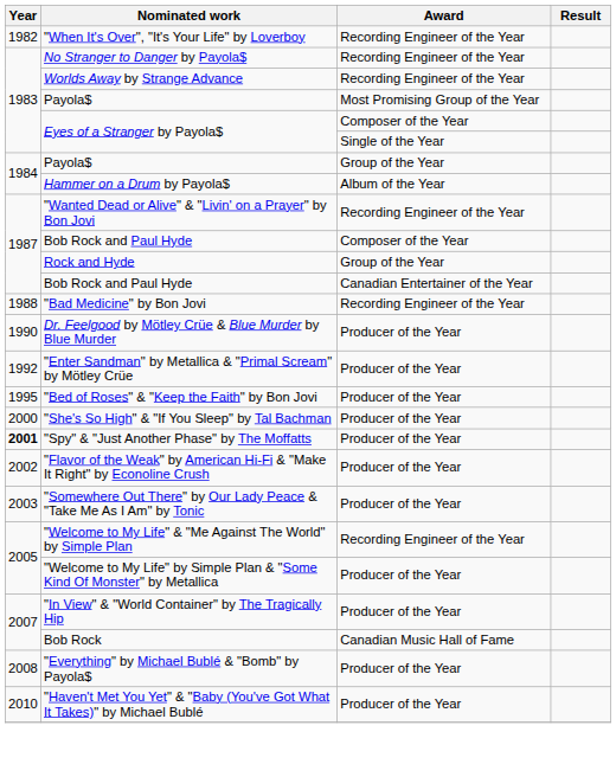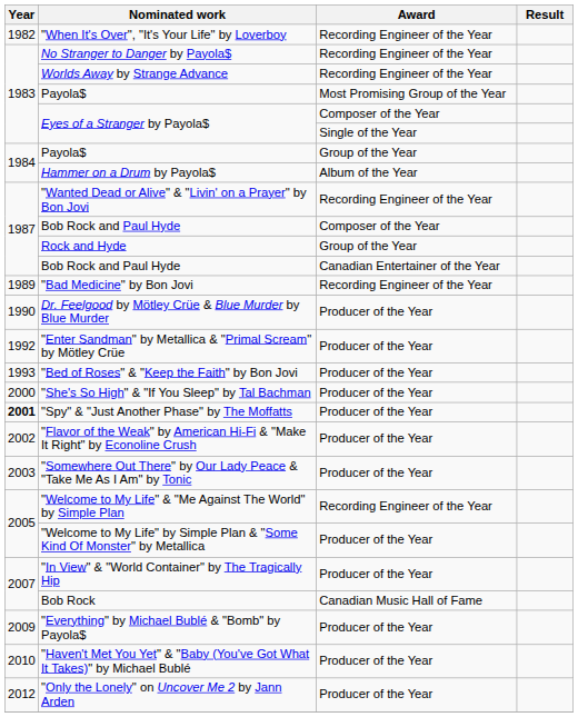 <table class="wikitable">
 <tr>
 <th>Year</th>
 <th width="350">Nominated work</th>
 <th width="250">Award</th>
 <th width="65">Result</th>
 </tr>
 <tr>
 <td>1982</td>
 <td>"<a href='#'>When It's Over</a>", "It's Your Life" by <a href='#'>Loverboy</a></td>
 <td>Recording Engineer of the Year</td>
 <td></td>
 </tr>
 <tr>
 <td rowspan=5>1983</td>
 <td><em><a href='#'>No Stranger to Danger</a></em> by <a href='#'>Payola$</a></td>
 <td>Recording Engineer of the Year</td>
 <td></td>
 </tr>
 <tr>
 <td><em><a href='#'>Worlds Away</a></em> by <a href='#'>Strange Advance</a></td>
 <td>Recording Engineer of the Year</td>
 <td></td>
 </tr>
 <tr>
 <td>Payola$</td>
 <td>Most Promising Group of the Year</td>
 <td></td>
 </tr>
 <tr>
 <td rowspan=2><em><a href='#'>Eyes of a Stranger</a></em> by Payola$</td>
 <td>Composer of the Year</td>
 <td></td>
 </tr>
 <tr>
 <td>Single of the Year</td>
 <td></td>
 </tr>
 <tr>
 <td rowspan=2>1984</td>
 <td>Payola$</td>
 <td>Group of the Year</td>
 <td></td>
 </tr>
 <tr>
 <td><em><a href='#'>Hammer on a Drum</a></em> by Payola$</td>
 <td>Album of the Year</td>
 <td></td>
 </tr>
 <tr>
 <td rowspan=4>1987</td>
 <td>"<a href='#'>Wanted Dead or Alive</a>" & "<a href='#'>Livin' on a Prayer</a>" by <a href='#'>Bon Jovi</a></td>
 <td>Recording Engineer of the Year</td>
 <td></td>
 </tr>
 <tr>
 <td>Bob Rock and <a href='#'>Paul Hyde</a></td>
 <td>Composer of the Year</td>
 <td></td>
 </tr>
 <tr>
 <td><a href='#'>Rock and Hyde</a></td>
 <td>Group of the Year</td>
 <td></td>
 </tr>
 <tr>
 <td>Bob Rock and Paul Hyde</td>
 <td>Canadian Entertainer of the Year</td>
 <td></td>
 </tr>
 <tr>
-<td>1988</td>
+<td>1989</td>
 <td>"<a href='#'>Bad Medicine</a>" by Bon Jovi</td>
 <td>Recording Engineer of the Year</td>
 <td></td>
 </tr>
 <tr>
 <td>1990</td>
 <td><em><a href='#'>Dr. Feelgood</a></em> by <a href='#'>Mötley Crüe</a> & <em><a href='#'>Blue Murder</a></em> by <a href='#'>Blue Murder</a></td>
 <td>Producer of the Year</td>
 <td></td>
 </tr>
 <tr>
 <td>1992</td>
 <td>"<a href='#'>Enter Sandman</a>" by Metallica & "<a href='#'>Primal Scream</a>" by Mötley Crüe</td>
 <td>Producer of the Year</td>
 <td></td>
 </tr>
 <tr>
-<td>1995</td>
+<td>1993</td>
 <td>"<a href='#'>Bed of Roses</a>" & "<a href='#'>Keep the Faith</a>" by Bon Jovi</td>
 <td>Producer of the Year</td>
 <td></td>
 </tr>
 <tr>
 <td>2000</td>
 <td>"<a href='#'>She's So High</a>" & "If You Sleep" by <a href='#'>Tal Bachman</a></td>
 <td>Producer of the Year</td>
 <td></td>
 </tr>
 <tr>
 <td><strong>2001</strong></td>
 <td>"Spy" & "Just Another Phase" by <a href='#'>The Moffatts</a></td>
 <td>Producer of the Year</td>
 <td></td>
 </tr>
 <tr>
 <td>2002</td>
 <td>"<a href='#'>Flavor of the Weak</a>" by <a href='#'>American Hi-Fi</a> & "Make It Right" by <a href='#'>Econoline Crush</a></td>
 <td>Producer of the Year</td>
 <td></td>
 </tr>
 <tr>
 <td>2003</td>
 <td>"<a href='#'>Somewhere Out There</a>" by <a href='#'>Our Lady Peace</a> & "Take Me As I Am" by <a href='#'>Tonic</a></td>
 <td>Producer of the Year</td>
 <td></td>
 </tr>
 <tr>
 <td rowspan=2>2005</td>
 <td>"<a href='#'>Welcome to My Life</a>" & "Me Against The World" by <a href='#'>Simple Plan</a></td>
 <td>Recording Engineer of the Year</td>
 <td></td>
 </tr>
 <tr>
 <td>"Welcome to My Life" by Simple Plan & "<a href='#'>Some Kind Of Monster</a>" by Metallica</td>
 <td>Producer of the Year</td>
 <td></td>
 </tr>
 <tr>
 <td rowspan=2>2007</td>
 <td>"<a href='#'>In View</a>" & "World Container" by <a href='#'>The Tragically Hip</a></td>
 <td>Producer of the Year</td>
 <td></td>
 </tr>
 <tr>
 <td>Bob Rock</td>
 <td>Canadian Music Hall of Fame</td>
 <td></td>
 </tr>
 <tr>
-<td>2008</td>
+<td>2009</td>
 <td>"<a href='#'>Everything</a>" by <a href='#'>Michael Bublé</a> & "Bomb" by Payola$</td>
 <td>Producer of the Year</td>
 <td></td>
 </tr>
 <tr>
 <td>2010</td>
 <td>"<a href='#'>Haven't Met You Yet</a>" & "<a href='#'>Baby (You've Got What It Takes)</a>" by Michael Bublé</td>
 <td>Producer of the Year</td>
 <td></td>
 </tr>
 <tr>
+<td>2012</td>
+<td>"<a href='#'>Only the Lonely</a>" on <em><a href='#'>Uncover Me 2</a></em> by <a href='#'>Jann Arden</a></td>
+<td>Producer of the Year</td>
+<td></td>
+</tr>
+<tr>
 </tr>
 </table>
